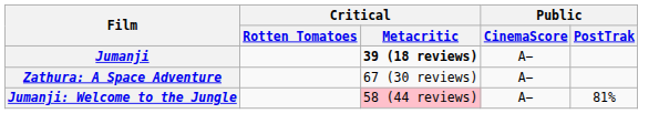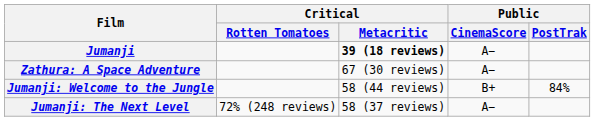 <table class="wikitable plainrowheaders sortable" style="text-align: center">
 <tr>
 <th scope="col" rowspan="2">Film</th>
 <th scope="col" colspan="2">Critical</th>
 <th scope="col" colspan="2">Public</th>
 </tr>
 <tr>
 <th scope="col"><a href='#'>Rotten Tomatoes</a></th>
 <th scope="col"><a href='#'>Metacritic</a></th>
 <th scope="col"><a href='#'>CinemaScore</a></th>
 <th scope="col" class="unsortable"><a href='#'>PostTrak</a></th>
 </tr>
 <tr>
 <th scope="row"><em><a href='#'>Jumanji</a></em></th>
 <td></td>
 <td><strong>39 (18 reviews)</strong></td>
 <td>A−</td>
 <td></td>
 </tr>
 <tr>
 <th scope="row"><em><a href='#'>Zathura: A Space Adventure</a></em></th>
 <td></td>
 <td>67 (30 reviews)</td>
 <td>A−</td>
 <td></td>
 </tr>
 <tr>
 <th scope="row"><em><a href='#'>Jumanji: Welcome to the Jungle</a></em></th>
 <td></td>
-<td style="background: pink;">58 (44 reviews)</td>
+<td>58 (44 reviews)</td>
+<td>B+</td>
+<td>84%</td>
+</tr>
+<tr>
+<th scope="row"><em><a href='#'>Jumanji: The Next Level</a></em></th>
+<td>72% (248 reviews)</td>
+<td>58 (37 reviews)</td>
 <td>A−</td>
-<td>81%</td>
+<td></td>
 </tr>
 </table>
